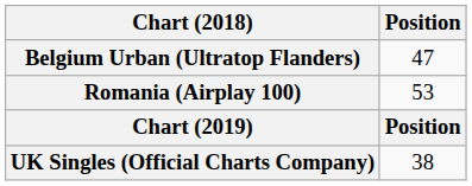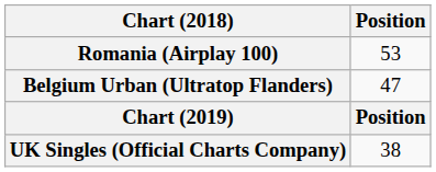 <table class="wikitable sortable plainrowheaders" style="text-align:center">
 <tr>
 <th scope="col">Chart (2018)</th>
 <th scope="col">Position</th>
 </tr>
 <tr>
+<th scope="row">Romania (Airplay 100)</th>
+<td>53</td>
+</tr>
+<tr>
 <th scope="row">Belgium Urban (Ultratop Flanders)</th>
 <td>47</td>
-</tr>
-<tr>
-<th scope="row">Romania (Airplay 100)</th>
-<td>53</td>
 </tr>
 <tr>
 <th scope="col">Chart (2019)</th>
 <th scope="col">Position</th>
 </tr>
 <tr>
 <th scope="row">UK Singles (Official Charts Company)</th>
 <td>38</td>
 </tr>
 </table>
